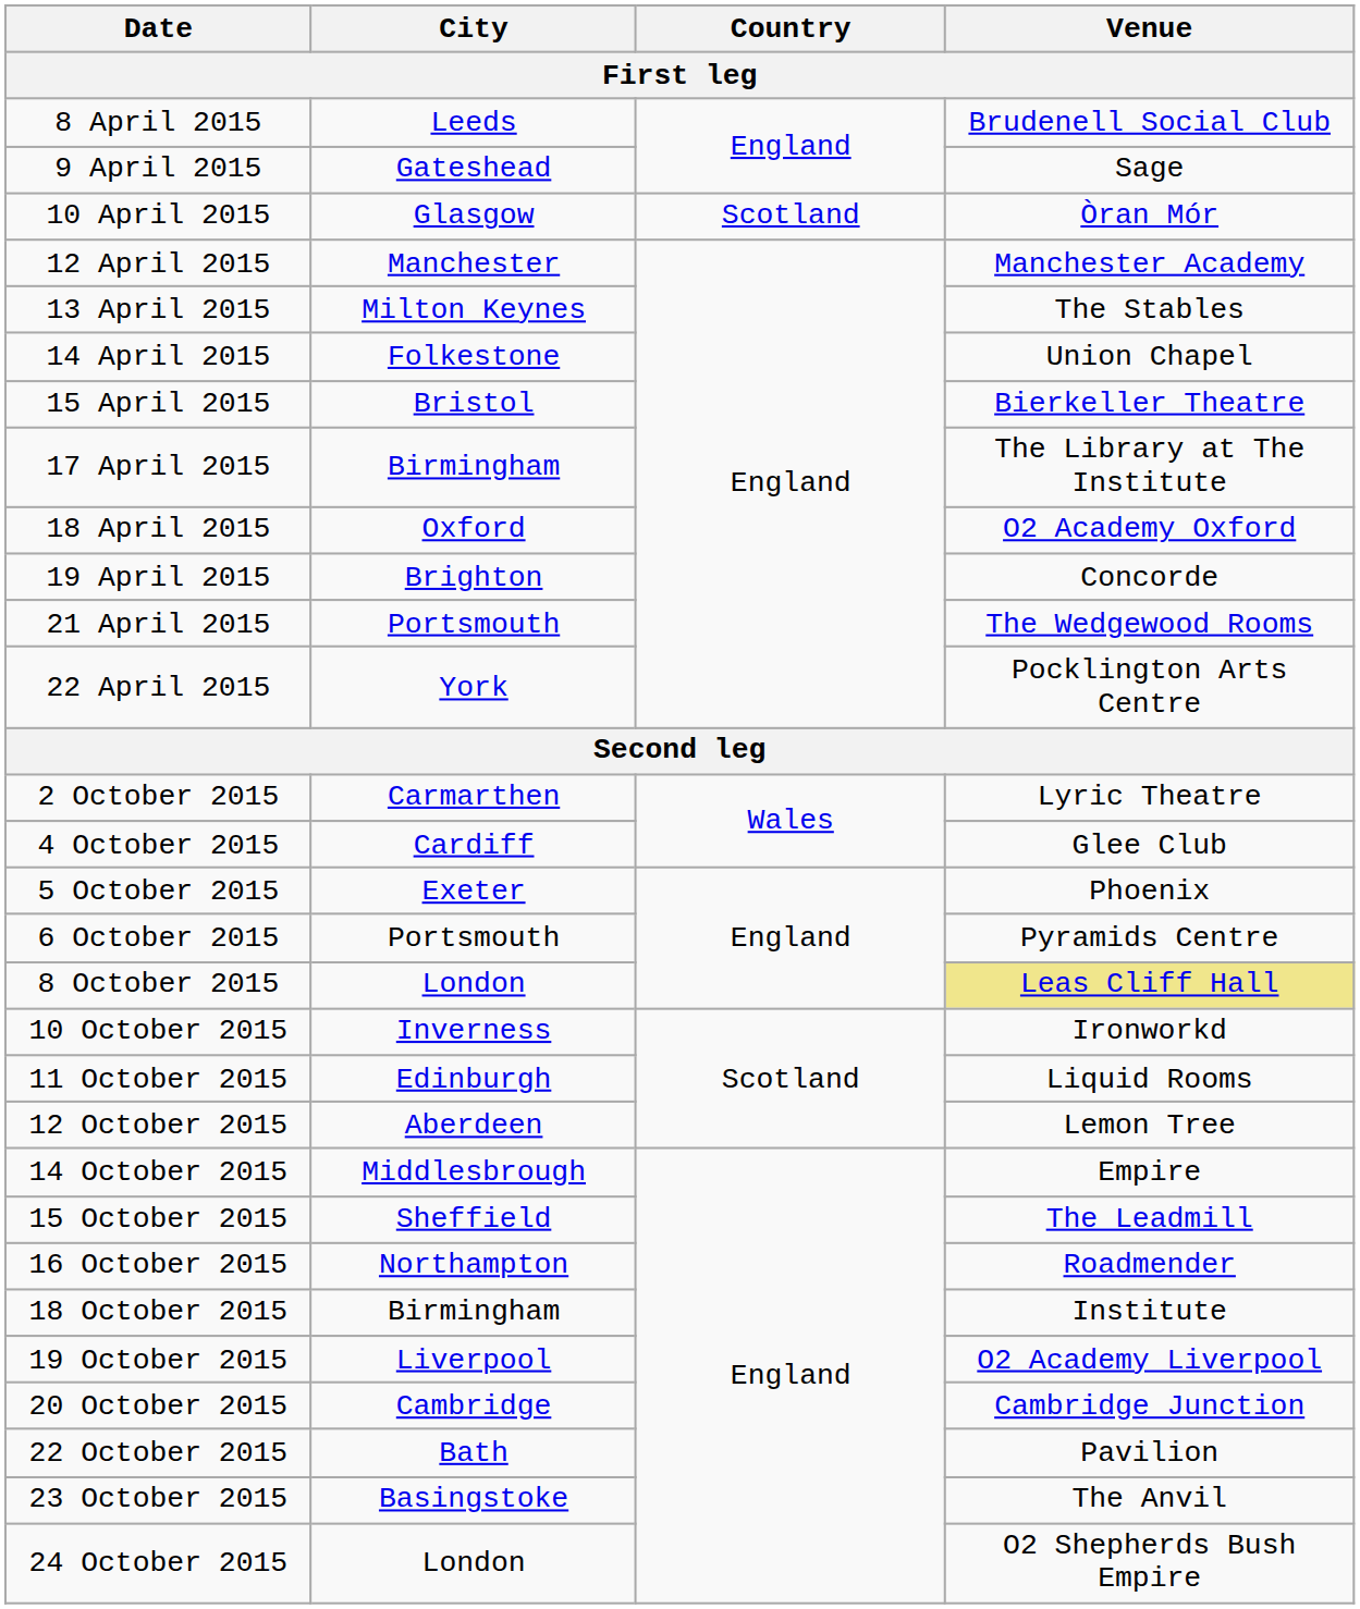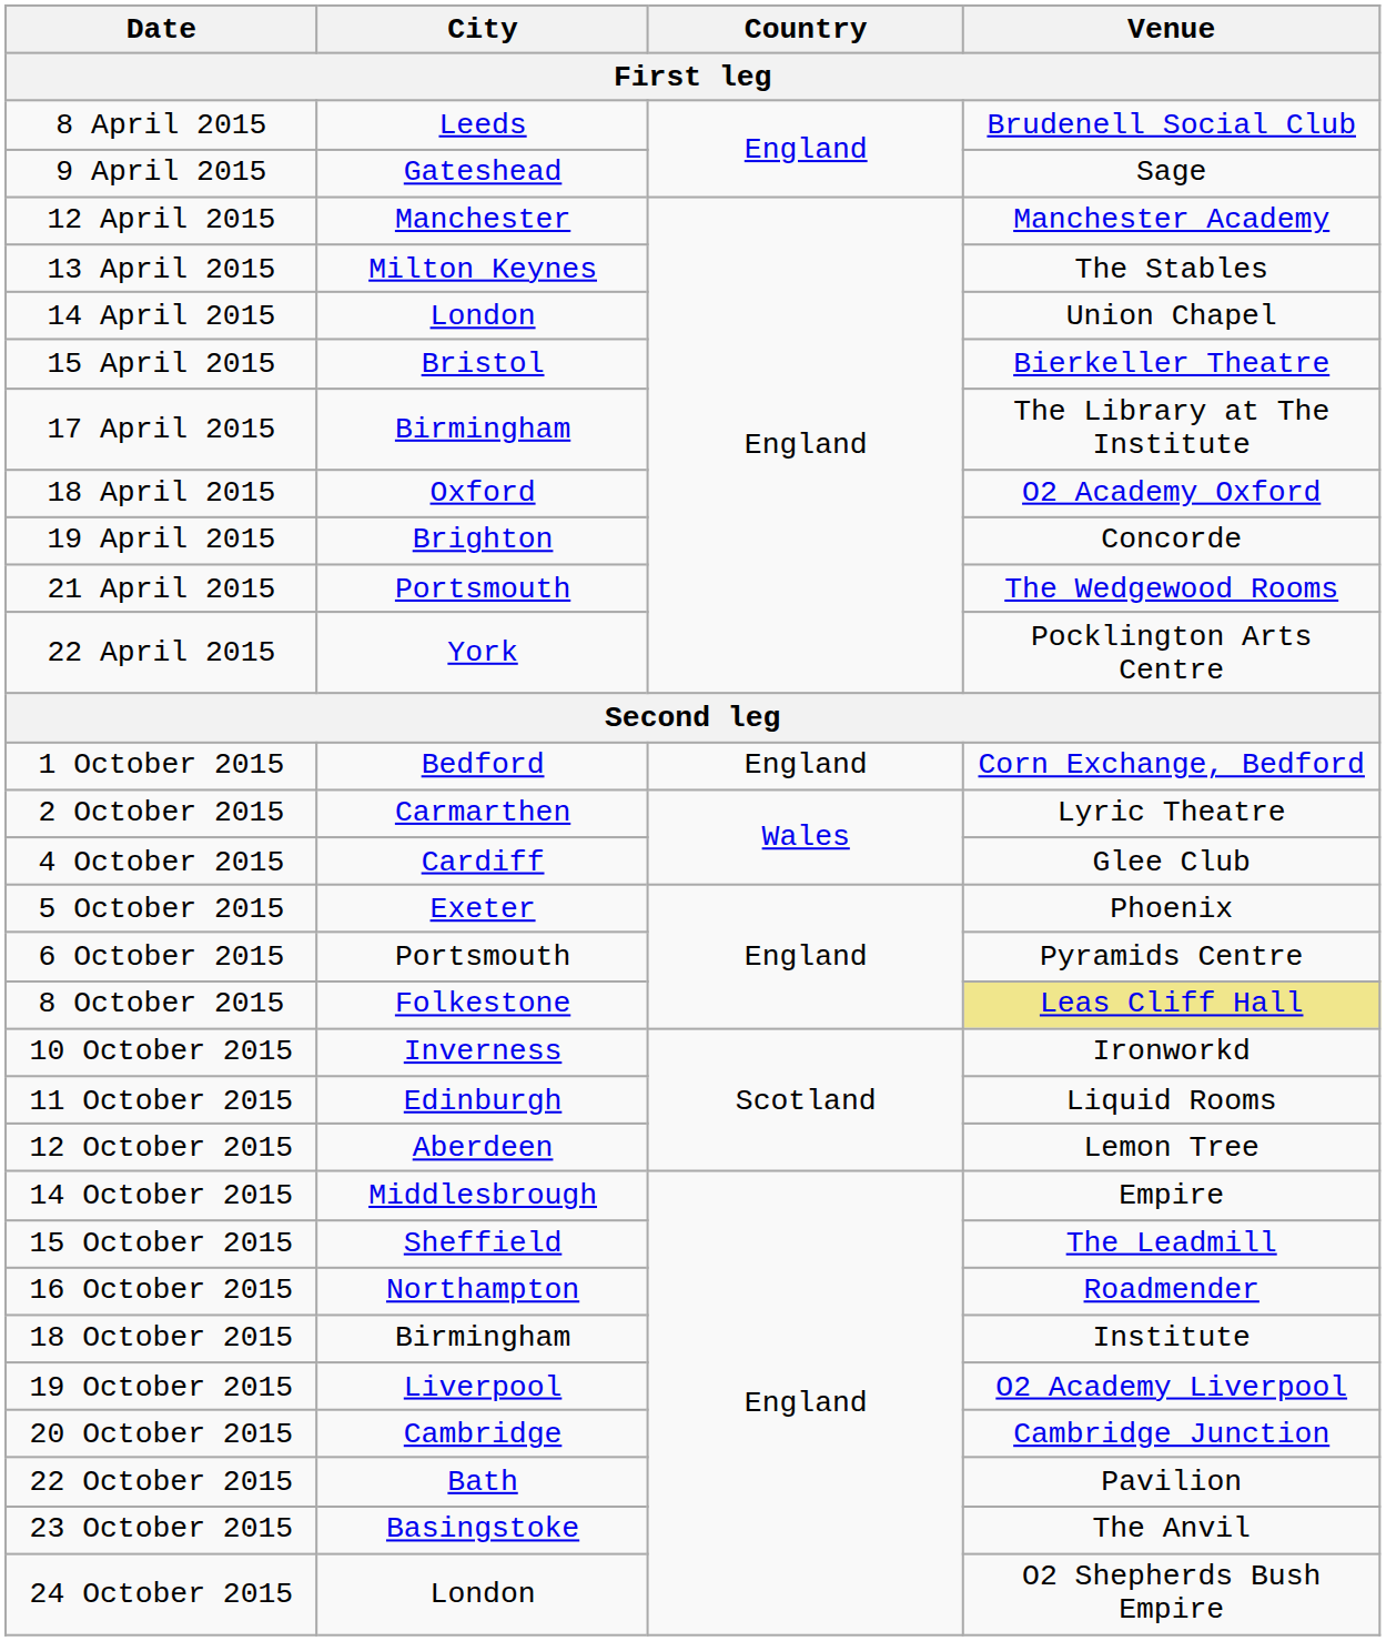 <table class="wikitable" style="text-align:center;">
 <tr>
 <th width="150">Date</th>
 <th width="150">City</th>
 <th width="150">Country</th>
 <th width="200">Venue</th>
 </tr>
 <tr>
 <th colspan="4">First leg</th>
 </tr>
 <tr>
 <td>8 April 2015</td>
 <td><a href='#'>Leeds</a></td>
 <td rowspan="2"><a href='#'>England</a></td>
 <td><a href='#'>Brudenell Social Club</a></td>
 </tr>
 <tr>
 <td>9 April 2015</td>
 <td><a href='#'>Gateshead</a></td>
 <td>Sage</td>
 </tr>
 <tr>
-<td>10 April 2015</td>
-<td><a href='#'>Glasgow</a></td>
-<td><a href='#'>Scotland</a></td>
-<td><a href='#'>Òran Mór</a></td>
-</tr>
-<tr>
 <td>12 April 2015</td>
 <td><a href='#'>Manchester</a></td>
 <td rowspan="9">England</td>
 <td><a href='#'>Manchester Academy</a></td>
 </tr>
 <tr>
 <td>13 April 2015</td>
 <td><a href='#'>Milton Keynes</a></td>
 <td>The Stables</td>
 </tr>
 <tr>
 <td>14 April 2015</td>
-<td><a href='#'>Folkestone</a></td>
+<td><a href='#'>London</a></td>
 <td>Union Chapel</td>
 </tr>
 <tr>
 <td>15 April 2015</td>
 <td><a href='#'>Bristol</a></td>
 <td><a href='#'>Bierkeller Theatre</a></td>
 </tr>
 <tr>
 <td>17 April 2015</td>
 <td><a href='#'>Birmingham</a></td>
 <td>The Library at The Institute</td>
 </tr>
 <tr>
 <td>18 April 2015</td>
 <td><a href='#'>Oxford</a></td>
 <td><a href='#'>O2 Academy Oxford</a></td>
 </tr>
 <tr>
 <td>19 April 2015</td>
 <td><a href='#'>Brighton</a></td>
 <td>Concorde</td>
 </tr>
 <tr>
 <td>21 April 2015</td>
 <td><a href='#'>Portsmouth</a></td>
 <td><a href='#'>The Wedgewood Rooms</a></td>
 </tr>
 <tr>
 <td>22 April 2015</td>
 <td><a href='#'>York</a></td>
 <td>Pocklington Arts Centre</td>
 </tr>
 <tr>
 <th colspan="4">Second leg</th>
 </tr>
 <tr>
+<td>1 October 2015</td>
+<td><a href='#'>Bedford</a></td>
+<td>England</td>
+<td><a href='#'>Corn Exchange, Bedford</a></td>
+</tr>
+<tr>
 <td>2 October 2015</td>
 <td><a href='#'>Carmarthen</a></td>
 <td rowspan="2"><a href='#'>Wales</a></td>
 <td>Lyric Theatre</td>
 </tr>
 <tr>
 <td>4 October 2015</td>
 <td><a href='#'>Cardiff</a></td>
 <td>Glee Club</td>
 </tr>
 <tr>
 <td>5 October 2015</td>
 <td><a href='#'>Exeter</a></td>
 <td rowspan="3">England</td>
 <td>Phoenix</td>
 </tr>
 <tr>
 <td>6 October 2015</td>
 <td>Portsmouth</td>
 <td>Pyramids Centre</td>
 </tr>
 <tr>
 <td>8 October 2015</td>
-<td><a href='#'>London</a></td>
+<td><a href='#'>Folkestone</a></td>
 <td style="background: khaki;"><a href='#'>Leas Cliff Hall</a></td>
 </tr>
 <tr>
 <td>10 October 2015</td>
 <td><a href='#'>Inverness</a></td>
 <td rowspan="3">Scotland</td>
 <td>Ironworkd</td>
 </tr>
 <tr>
 <td>11 October 2015</td>
 <td><a href='#'>Edinburgh</a></td>
 <td>Liquid Rooms</td>
 </tr>
 <tr>
 <td>12 October 2015</td>
 <td><a href='#'>Aberdeen</a></td>
 <td>Lemon Tree</td>
 </tr>
 <tr>
 <td>14 October 2015</td>
 <td><a href='#'>Middlesbrough</a></td>
 <td rowspan="9">England</td>
 <td>Empire</td>
 </tr>
 <tr>
 <td>15 October 2015</td>
 <td><a href='#'>Sheffield</a></td>
 <td><a href='#'>The Leadmill</a></td>
 </tr>
 <tr>
 <td>16 October 2015</td>
 <td><a href='#'>Northampton</a></td>
 <td><a href='#'>Roadmender</a></td>
 </tr>
 <tr>
 <td>18 October 2015</td>
 <td>Birmingham</td>
 <td>Institute</td>
 </tr>
 <tr>
 <td>19 October 2015</td>
 <td><a href='#'>Liverpool</a></td>
 <td><a href='#'>O2 Academy Liverpool</a></td>
 </tr>
 <tr>
 <td>20 October 2015</td>
 <td><a href='#'>Cambridge</a></td>
 <td><a href='#'>Cambridge Junction</a></td>
 </tr>
 <tr>
 <td>22 October 2015</td>
 <td><a href='#'>Bath</a></td>
 <td>Pavilion</td>
 </tr>
 <tr>
 <td>23 October 2015</td>
 <td><a href='#'>Basingstoke</a></td>
 <td>The Anvil</td>
 </tr>
 <tr>
 <td>24 October 2015</td>
 <td>London</td>
 <td>O2 Shepherds Bush Empire</td>
 </tr>
 </table>
